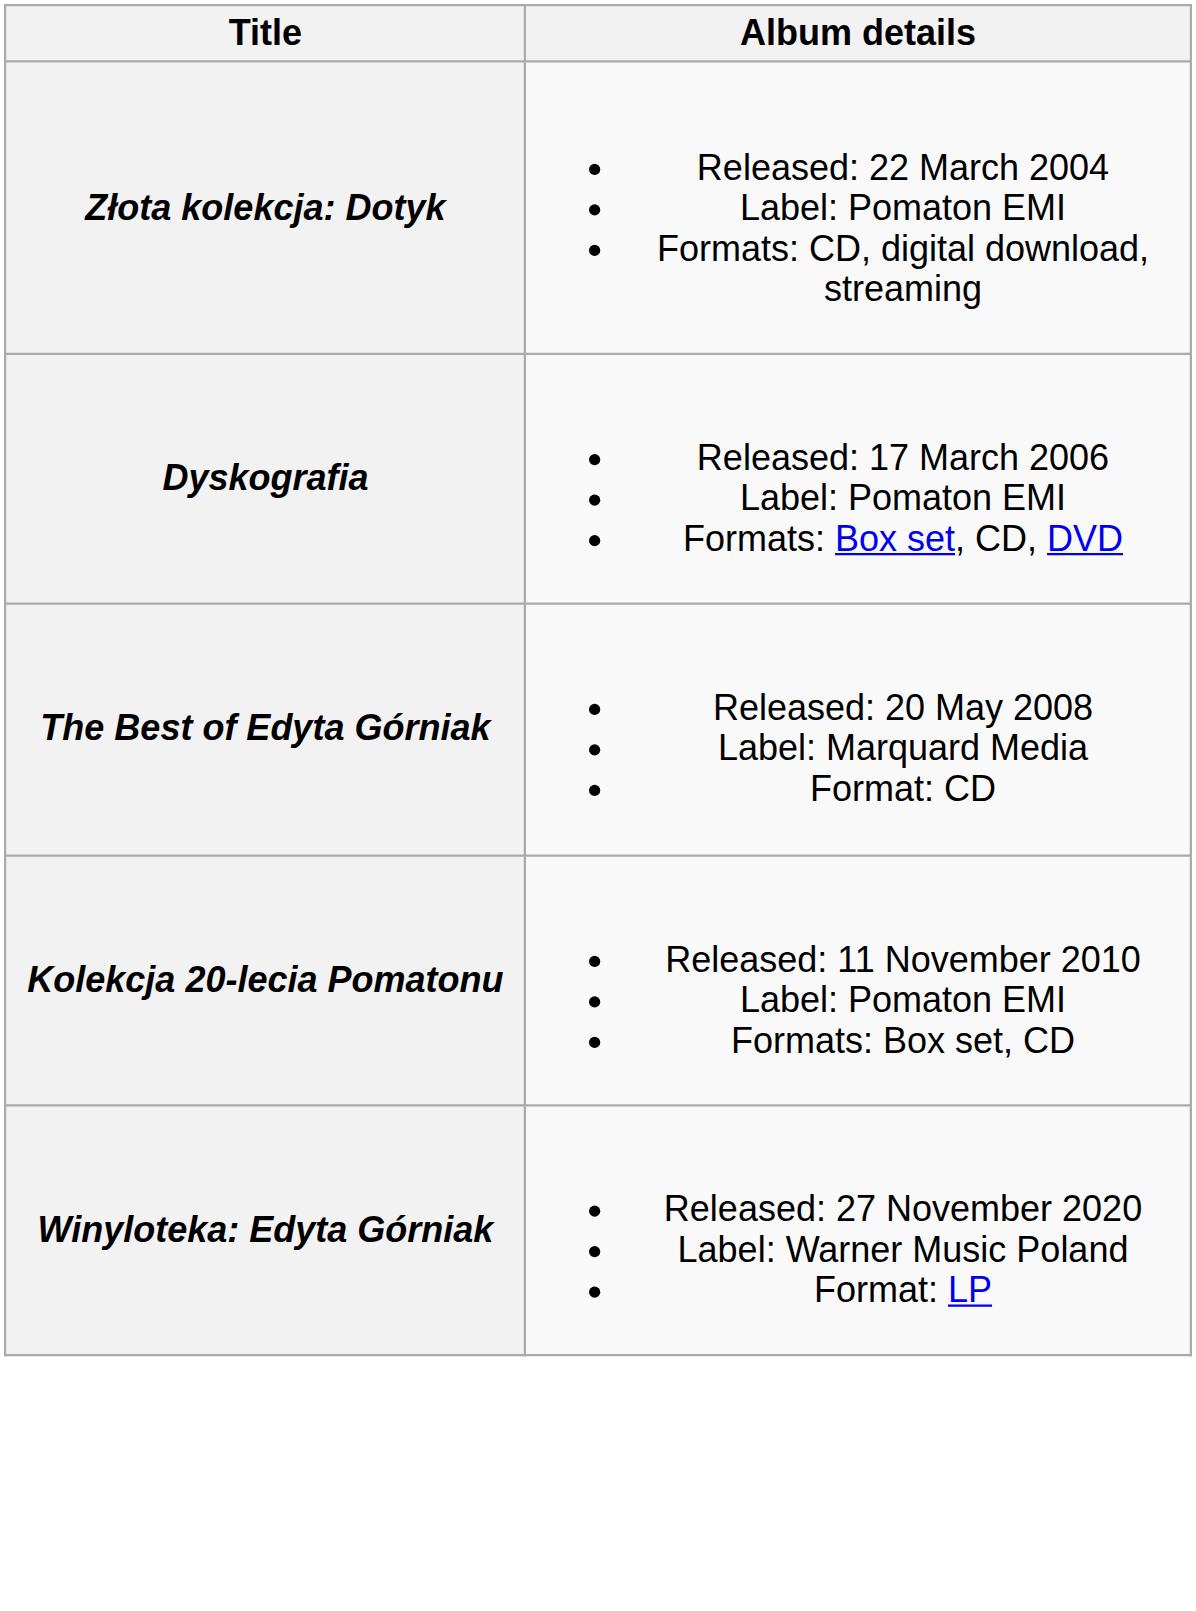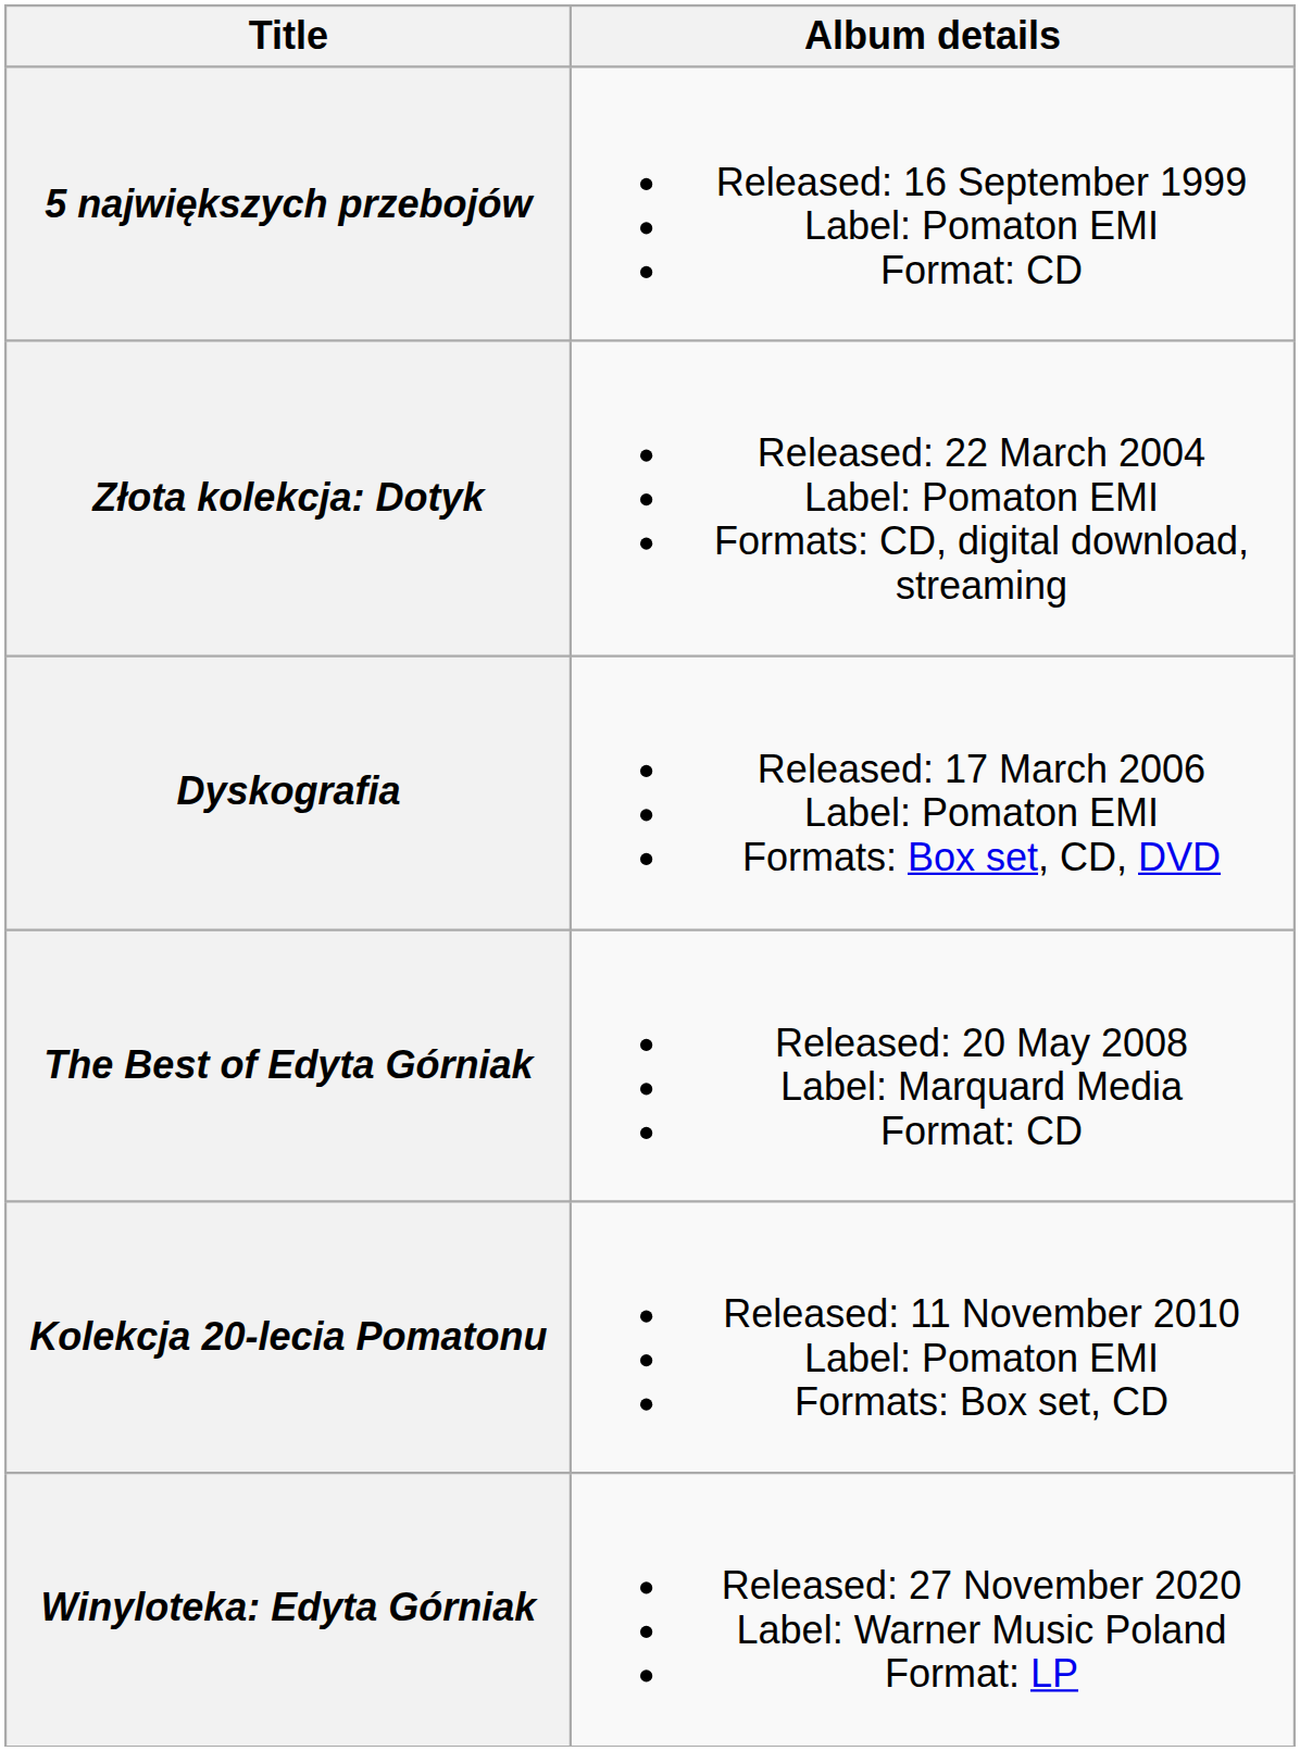 <table class="wikitable plainrowheaders" style="text-align:center;">
 <tr>
 <th scope="col" style="width:14em;">Title</th>
 <th scope="col" style="width:18em;">Album details</th>
+</tr>
+<tr>
+<th scope="row"><em>5 największych przebojów</em></th>
+<td><br><ul><li>Released: 16 September 1999</li><li>Label: Pomaton EMI</li><li>Format: CD</li></ul></td>
 </tr>
 <tr>
 <th scope="row"><em>Złota kolekcja: Dotyk</em></th>
 <td><br><ul><li>Released: 22 March 2004</li><li>Label: Pomaton EMI</li><li>Formats: CD, digital download, streaming</li></ul></td>
 </tr>
 <tr>
 <th scope="row"><em>Dyskografia</em></th>
 <td><br><ul><li>Released: 17 March 2006</li><li>Label: Pomaton EMI</li><li>Formats: <a href='#'>Box set</a>, CD, <a href='#'>DVD</a></li></ul></td>
 </tr>
 <tr>
 <th scope="row"><em>The Best of Edyta Górniak</em></th>
 <td><br><ul><li>Released: 20 May 2008</li><li>Label: Marquard Media</li><li>Format: CD</li></ul></td>
 </tr>
 <tr>
 <th scope="row"><em>Kolekcja 20-lecia Pomatonu</em></th>
 <td><br><ul><li>Released: 11 November 2010</li><li>Label: Pomaton EMI</li><li>Formats: Box set, CD</li></ul></td>
 </tr>
 <tr>
 <th scope="row"><em>Winyloteka: Edyta Górniak</em></th>
 <td><br><ul><li>Released: 27 November 2020</li><li>Label: Warner Music Poland</li><li>Format: <a href='#'>LP</a></li></ul></td>
 </tr>
 </table>
